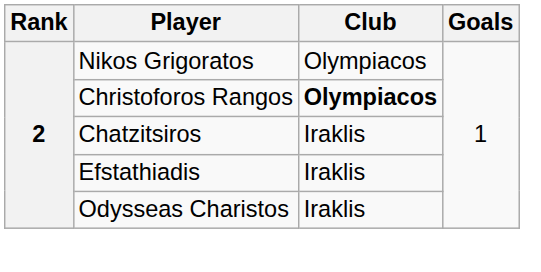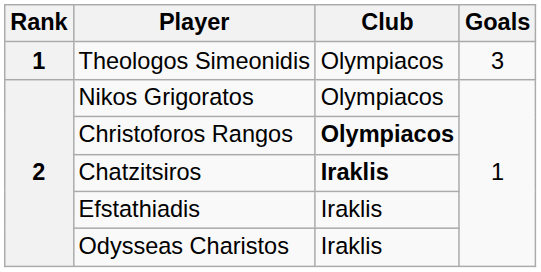 <table class="wikitable" style="text-align:center">
 <tr>
 <th>Rank</th>
 <th>Player</th>
 <th>Club</th>
 <th>Goals</th>
+</tr>
+<tr>
+<th>1</th>
+<td align="left"> Theologos Simeonidis</td>
+<td align="left">Olympiacos</td>
+<td>3</td>
 </tr>
 <tr>
 <th rowspan=5>2</th>
 <td align="left"> Nikos Grigoratos</td>
 <td align="left">Olympiacos</td>
 <td rowspan=5>1</td>
 </tr>
 <tr>
 <td align="left"> Christoforos Rangos</td>
 <td align="left"><strong>Olympiacos</strong></td>
 </tr>
 <tr>
 <td align="left"> Chatzitsiros</td>
-<td align="left">Iraklis</td>
+<td align="left"><strong>Iraklis</strong></td>
 </tr>
 <tr>
 <td align="left"> Efstathiadis</td>
 <td align="left">Iraklis</td>
 </tr>
 <tr>
 <td align="left"> Odysseas Charistos</td>
 <td align="left">Iraklis</td>
 </tr>
 </table>
